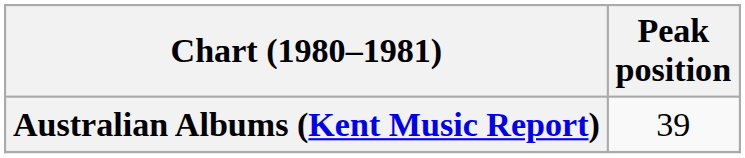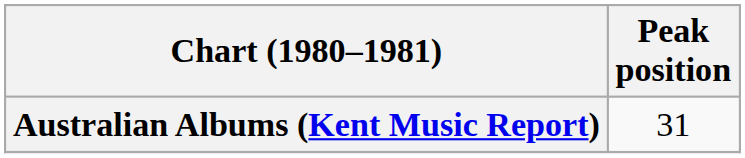 <table class="wikitable sortable plainrowheaders" style="text-align:center">
 <tr>
 <th scope="col">Chart (1980–1981)</th>
 <th scope="col">Peak<br>position</th>
 </tr>
 <tr>
 <th scope="row">Australian Albums (<a href='#'>Kent Music Report</a>)</th>
-<td>39</td>
+<td>31</td>
 </tr>
 <tr>
 </tr>
 <tr>
 </tr>
 <tr>
 </tr>
 </table>
